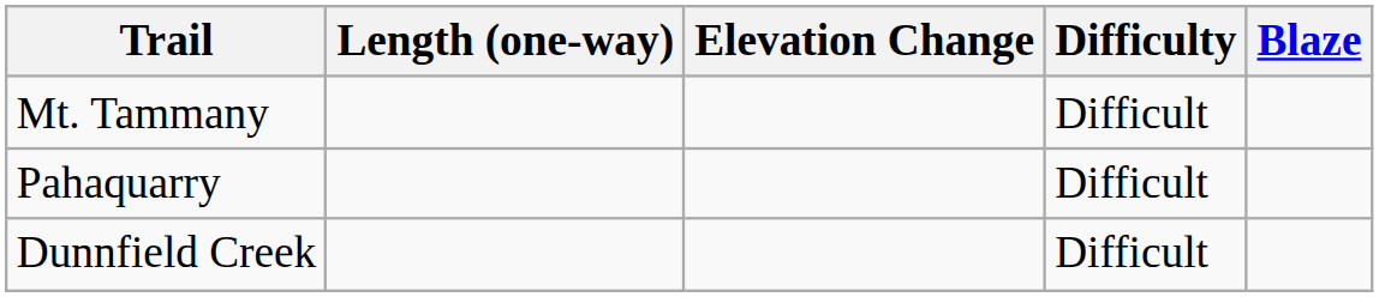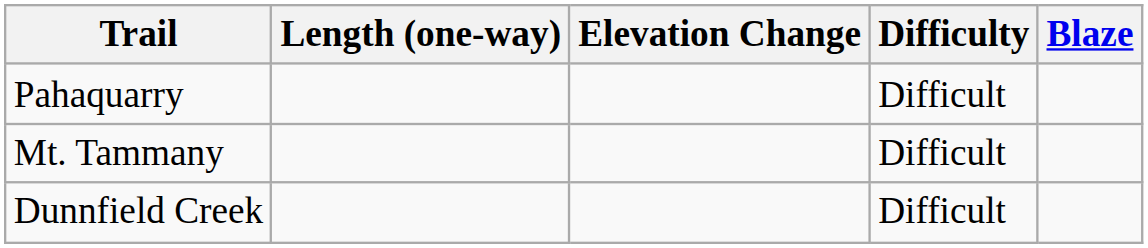 <table class="wikitable sortable">
 <tr>
 <th>Trail</th>
 <th>Length (one-way)</th>
 <th>Elevation Change</th>
 <th>Difficulty</th>
 <th><a href='#'>Blaze</a></th>
 </tr>
 <tr>
-<td>Mt. Tammany</td>
+<td>Pahaquarry</td>
 <td></td>
 <td></td>
 <td>Difficult</td>
 <td></td>
 </tr>
 <tr>
-<td>Pahaquarry</td>
+<td>Mt. Tammany</td>
 <td></td>
 <td></td>
 <td>Difficult</td>
 <td></td>
 </tr>
 <tr>
 <td>Dunnfield Creek</td>
 <td></td>
 <td></td>
 <td>Difficult</td>
 <td></td>
 </tr>
 </table>
